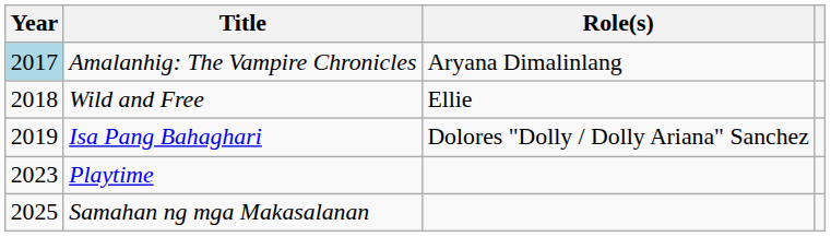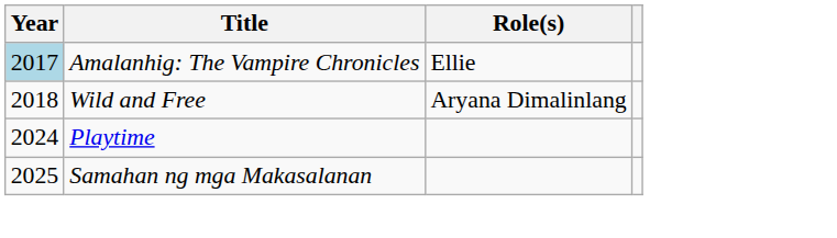 <table class="wikitable">
 <tr>
 <th>Year</th>
 <th>Title</th>
 <th>Role(s)</th>
 <th></th>
 </tr>
 <tr>
 <td style="background: lightblue;">2017</td>
 <td><em>Amalanhig: The Vampire Chronicles</em></td>
-<td>Aryana Dimalinlang</td>
+<td>Ellie</td>
 <td></td>
 </tr>
 <tr>
 <td>2018</td>
 <td><em>Wild and Free</em></td>
-<td>Ellie</td>
+<td>Aryana Dimalinlang</td>
 <td></td>
 </tr>
 <tr>
-<td>2019</td>
-<td><em><a href='#'>Isa Pang Bahaghari</a></em></td>
-<td>Dolores "Dolly / Dolly Ariana" Sanchez</td>
-<td></td>
-</tr>
-<tr>
-<td>2023</td>
+<td>2024</td>
 <td><em><a href='#'>Playtime</a></em></td>
 <td></td>
 <td></td>
 </tr>
 <tr>
 <td>2025</td>
 <td><em>Samahan ng mga Makasalanan</em></td>
 <td></td>
 <td></td>
 </tr>
 </table>
